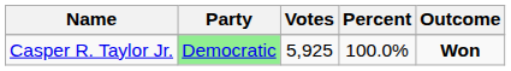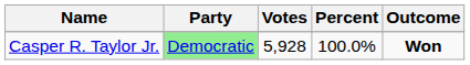 <table class=wikitable style="text-align:center">
 <tr>
 <th>Name</th>
 <th>Party</th>
 <th>Votes</th>
 <th>Percent</th>
 <th>Outcome</th>
 </tr>
 <tr>
 </tr>
 <tr>
 <td align=left><a href='#'>Casper R. Taylor Jr.</a></td>
 <td style="background: lightgreen;"><a href='#'>Democratic</a></td>
-<td>5,925</td>
+<td>5,928</td>
 <td>100.0%</td>
 <td><strong>Won</strong></td>
 </tr>
 </table>
